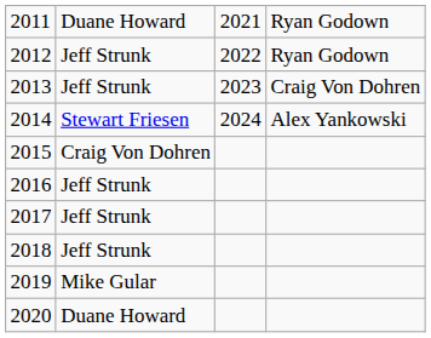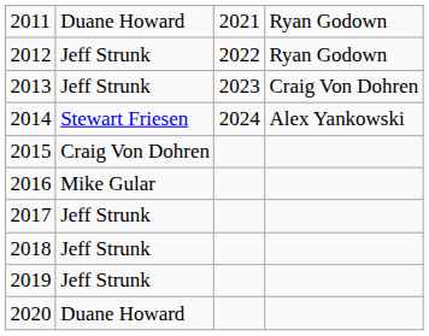 <table class="wikitable">
 <tr>
 <td>2011</td>
 <td>Duane Howard</td>
 <td>2021</td>
 <td>Ryan Godown</td>
 </tr>
 <tr>
 <td>2012</td>
 <td>Jeff  Strunk</td>
 <td>2022</td>
 <td>Ryan  Godown</td>
 </tr>
 <tr>
 <td>2013</td>
 <td>Jeff  Strunk</td>
 <td>2023</td>
 <td>Craig  Von Dohren</td>
 </tr>
 <tr>
 <td>2014</td>
 <td><a href='#'>Stewart  Friesen</a></td>
 <td>2024</td>
 <td>Alex Yankowski</td>
 </tr>
 <tr>
 <td>2015</td>
 <td>Craig  Von Dohren</td>
 <td></td>
 <td></td>
 </tr>
 <tr>
 <td>2016</td>
-<td>Jeff  Strunk</td>
+<td>Mike  Gular</td>
 <td></td>
 <td></td>
 </tr>
 <tr>
 <td>2017</td>
 <td>Jeff  Strunk</td>
 <td></td>
 <td></td>
 </tr>
 <tr>
 <td>2018</td>
 <td>Jeff  Strunk</td>
 <td></td>
 <td></td>
 </tr>
 <tr>
 <td>2019</td>
-<td>Mike  Gular</td>
+<td>Jeff  Strunk</td>
 <td></td>
 <td></td>
 </tr>
 <tr>
 <td>2020</td>
 <td>Duane  Howard</td>
 <td></td>
 <td></td>
 </tr>
 </table>
